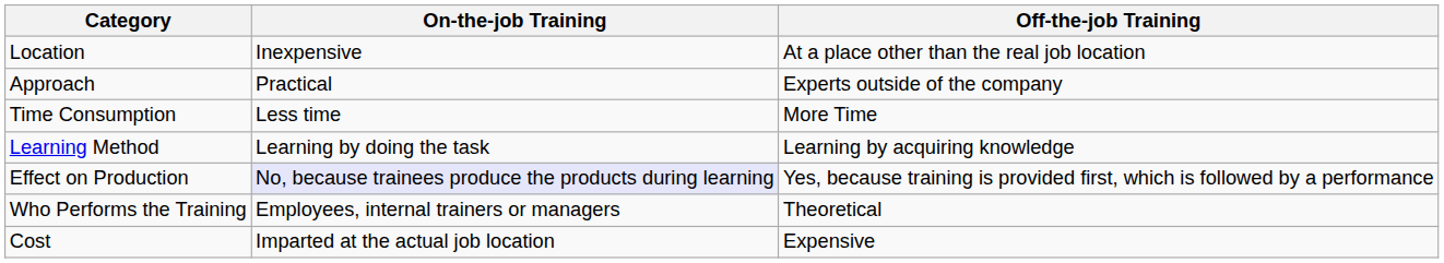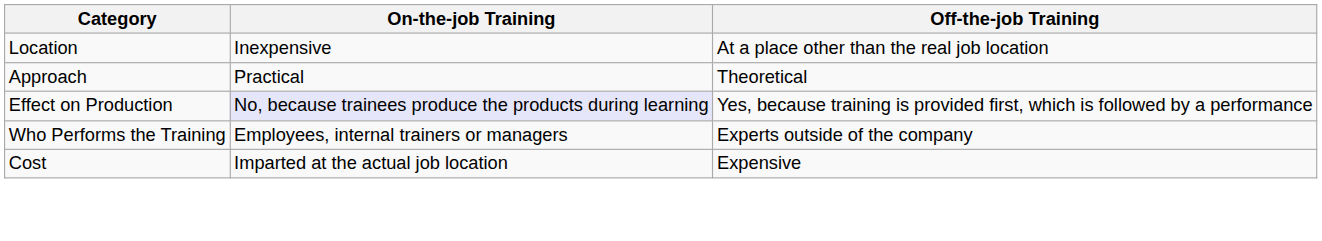 <table class="wikitable">
 <tr>
 <th>Category</th>
 <th>On-the-job Training</th>
 <th>Off-the-job Training</th>
 </tr>
 <tr>
 <td>Location</td>
 <td>Inexpensive</td>
 <td>At a place other than the real job location</td>
 </tr>
 <tr>
 <td>Approach</td>
 <td>Practical</td>
-<td>Experts outside of the company</td>
-</tr>
-<tr>
-<td>Time Consumption</td>
-<td>Less time</td>
-<td>More Time</td>
-</tr>
-<tr>
-<td><a href='#'>Learning</a> Method</td>
-<td>Learning by doing the task</td>
-<td>Learning by acquiring knowledge</td>
+<td>Theoretical</td>
 </tr>
 <tr>
 <td>Effect on Production</td>
 <td style="background: lavender;">No, because trainees produce the products during learning</td>
 <td>Yes, because training is provided first, which is followed by a performance</td>
 </tr>
 <tr>
 <td>Who Performs the Training</td>
 <td>Employees, internal trainers or managers</td>
-<td>Theoretical</td>
+<td>Experts outside of the company</td>
 </tr>
 <tr>
 <td>Cost</td>
 <td>Imparted at the actual job location</td>
 <td>Expensive</td>
 </tr>
 </table>
